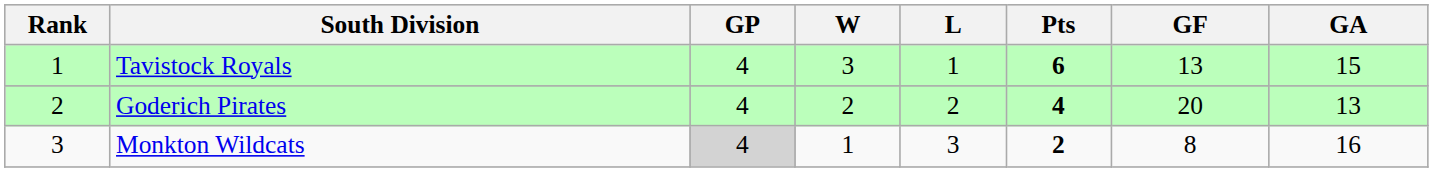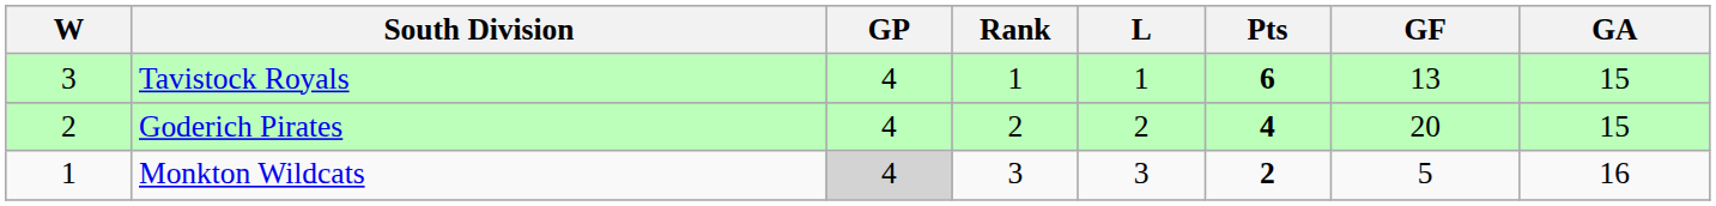 <table class="wikitable" style="text-align:center" width:50em">
 <tr>
-<th bgcolor="#DDDDFF" width="5%">Rank</th>
+<th bgcolor="#DDDDFF" width="5%">W</th>
 <th bgcolor="#DDDDFF" width="27.5%">South Division</th>
 <th bgcolor="#DDDDFF" width="5%">GP</th>
-<th bgcolor="#DDDDFF" width="5%">W</th>
+<th bgcolor="#DDDDFF" width="5%">Rank</th>
 <th bgcolor="#DDDDFF" width="5%">L</th>
 <th bgcolor="#DDDDFF" width="5%">Pts</th>
 <th bgcolor="#DDDDFF" width="7.5%">GF</th>
 <th bgcolor="#DDDDFF" width="7.5%">GA</th>
 </tr>
 <tr bgcolor="#bbffbb">
-<td>1</td>
+<td>3</td>
 <td align=left><a href='#'>Tavistock Royals</a></td>
 <td>4</td>
-<td>3</td>
+<td>1</td>
 <td>1</td>
 <td><strong>6</strong></td>
 <td>13</td>
 <td>15</td>
 </tr>
 <tr bgcolor="#bbffbb">
 <td>2</td>
 <td align=left><a href='#'>Goderich Pirates</a></td>
 <td>4</td>
 <td>2</td>
 <td>2</td>
 <td><strong>4</strong></td>
 <td>20</td>
-<td>13</td>
+<td>15</td>
 </tr>
 <tr>
-<td>3</td>
+<td>1</td>
 <td align=left><a href='#'>Monkton Wildcats</a></td>
 <td style="background: lightgrey;">4</td>
-<td>1</td>
+<td>3</td>
 <td>3</td>
 <td><strong>2</strong></td>
-<td>8</td>
+<td>5</td>
 <td>16</td>
 </tr>
 </table>
